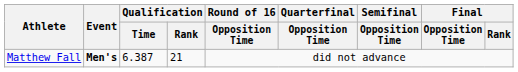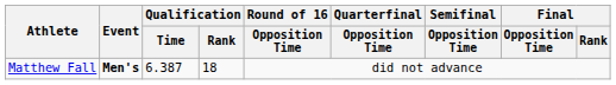 <table class=wikitable style=font-size:90% align=center>
 <tr>
 <th rowspan=2>Athlete</th>
 <th rowspan=2>Event</th>
 <th colspan=2>Qualification</th>
 <th>Round of 16</th>
 <th>Quarterfinal</th>
 <th>Semifinal</th>
 <th colspan=2>Final</th>
 </tr>
 <tr style=font-size:95%>
 <th>Time</th>
 <th>Rank</th>
 <th>Opposition<br>Time</th>
 <th>Opposition<br>Time</th>
 <th>Opposition<br>Time</th>
 <th>Opposition<br>Time</th>
 <th>Rank</th>
 </tr>
 <tr>
 <td align=left><a href='#'>Matthew Fall</a></td>
 <td><strong>Men's</strong></td>
 <td>6.387</td>
-<td>21</td>
+<td>18</td>
 <td align=center colspan=5>did not advance</td>
 </tr>
 </table>
